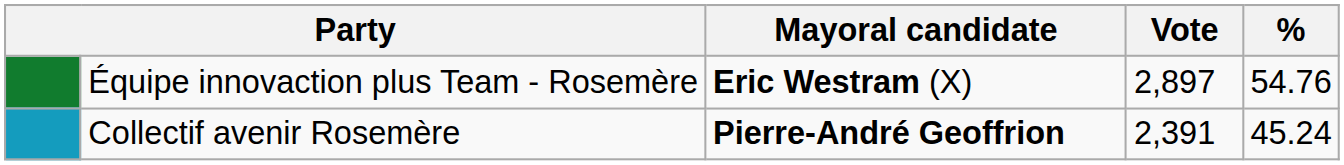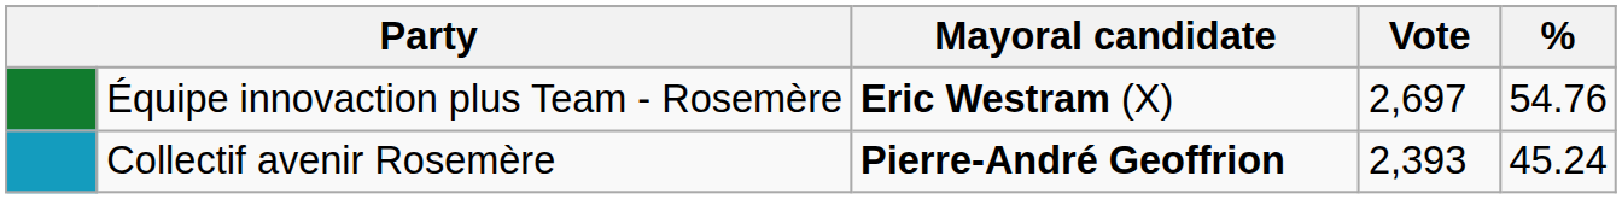 <table class="wikitable">
 <tr>
 <th bgcolor="#DDDDFF" width="230px" colspan="2">Party</th>
 <th bgcolor="#DDDDFF" width="200px">Mayoral candidate</th>
 <th bgcolor="#DDDDFF" width="50px">Vote</th>
 <th bgcolor="#DDDDFF" width="30px">%</th>
 </tr>
 <tr>
 <td bgcolor=#117C2E width="30px"> </td>
 <td>Équipe innovaction plus Team - Rosemère</td>
 <td><strong>Eric Westram</strong> (X)</td>
-<td>2,897</td>
+<td>2,697</td>
 <td>54.76</td>
 </tr>
 <tr>
 <td bgcolor=#149cbe width="30px"> </td>
 <td>Collectif avenir Rosemère</td>
 <td><strong>Pierre-André Geoffrion</strong></td>
-<td>2,391</td>
+<td>2,393</td>
 <td>45.24</td>
 </tr>
 </table>
